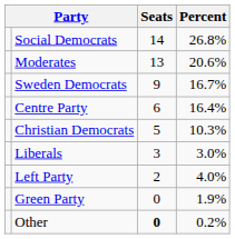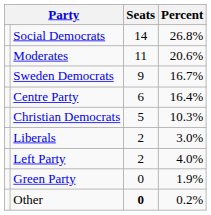 <table class="wikitable">
 <tr>
 <th scope="col" colspan="2"><a href='#'>Party</a></th>
 <th scope="col" style="text-align:center;">Seats</th>
 <th scope="col" style="text-align:center;">Percent</th>
 </tr>
 <tr>
 <td></td>
 <td><a href='#'>Social Democrats</a></td>
 <td style="text-align:center;">14</td>
 <td style="text-align:right;">26.8%</td>
 </tr>
 <tr>
 <td></td>
 <td><a href='#'>Moderates</a></td>
-<td style="text-align:center;">13</td>
+<td style="text-align:center;">11</td>
 <td style="text-align:right;">20.6%</td>
 </tr>
 <tr>
 <td></td>
 <td><a href='#'>Sweden Democrats</a></td>
 <td style="text-align:center;">9</td>
 <td style="text-align:right;">16.7%</td>
 </tr>
 <tr>
 <td></td>
 <td><a href='#'>Centre Party</a></td>
 <td style="text-align:center;">6</td>
 <td style="text-align:right;">16.4%</td>
 </tr>
 <tr>
 <td></td>
 <td><a href='#'>Christian Democrats</a></td>
 <td style="text-align:center;">5</td>
 <td style="text-align:right;">10.3%</td>
 </tr>
 <tr>
 <td></td>
 <td><a href='#'>Liberals</a></td>
-<td style="text-align:center;">3</td>
+<td style="text-align:center;">2</td>
 <td style="text-align:right;">3.0%</td>
 </tr>
 <tr>
 <td></td>
 <td><a href='#'>Left Party</a></td>
 <td style="text-align:center;">2</td>
 <td style="text-align:right;">4.0%</td>
 </tr>
 <tr>
 <td></td>
 <td><a href='#'>Green Party</a></td>
 <td style="text-align:center;">0</td>
 <td style="text-align:right;">1.9%</td>
 </tr>
 <tr>
 <td></td>
 <td>Other</td>
 <td style="text-align:center;"><strong>0</strong></td>
 <td style="text-align:right;">0.2%</td>
 </tr>
 </table>
